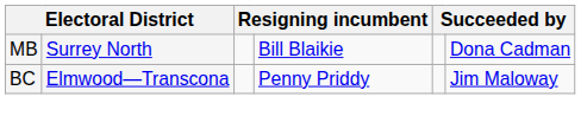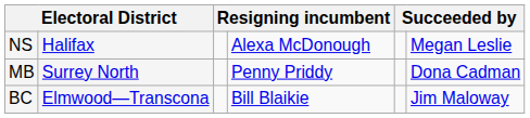 <table class="wikitable">
 <tr>
 <th colspan=2>Electoral District</th>
 <th colspan=2>Resigning incumbent</th>
 <th colspan=2>Succeeded by</th>
 </tr>
 <tr>
+<td style="background:whitesmoke;">NS</td>
+<td style="background:whitesmoke;"><a href='#'>Halifax</a></td>
+<td> </td>
+<td><a href='#'>Alexa McDonough</a></td>
+<td> </td>
+<td><a href='#'>Megan Leslie</a></td>
+</tr>
+<tr>
 <td style="background:whitesmoke;">MB</td>
 <td style="background:whitesmoke;"><a href='#'>Surrey North</a></td>
 <td> </td>
-<td><a href='#'>Bill Blaikie</a></td>
+<td><a href='#'>Penny Priddy</a></td>
 <td> </td>
 <td><a href='#'>Dona Cadman</a></td>
 </tr>
 <tr>
 <td style="background:whitesmoke;">BC</td>
 <td style="background:whitesmoke;"><a href='#'>Elmwood—Transcona</a></td>
 <td> </td>
-<td><a href='#'>Penny Priddy</a></td>
+<td><a href='#'>Bill Blaikie</a></td>
 <td> </td>
 <td><a href='#'>Jim Maloway</a></td>
 </tr>
 </table>
